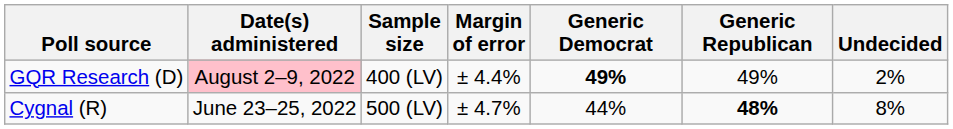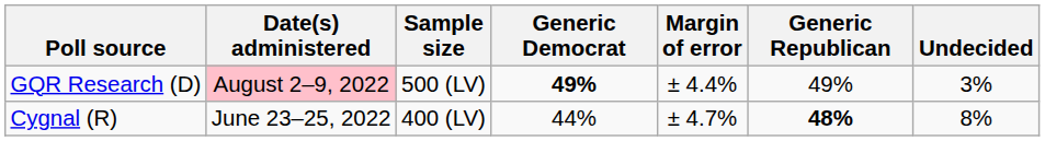 <table class="wikitable" style="font-size:90%;text-align:center;">
 <tr valign=bottom>
 <th>Poll source</th>
 <th>Date(s)<br>administered</th>
 <th>Sample<br>size</th>
+<th style="width:100px;">Generic<br>Democrat</th>
 <th>Margin<br>of error</th>
-<th style="width:100px;">Generic<br>Democrat</th>
 <th style="width:100px;">Generic<br>Republican</th>
 <th>Undecided</th>
 </tr>
 <tr>
 <td style="text-align:left;"><a href='#'>GQR Research</a> (D)</td>
 <td style="background: pink;">August 2–9, 2022</td>
-<td>400 (LV)</td>
+<td>500 (LV)</td>
+<td><strong>49%</strong></td>
 <td>± 4.4%</td>
-<td><strong>49%</strong></td>
 <td>49%</td>
-<td>2%</td>
+<td>3%</td>
 </tr>
 <tr>
 <td style="text-align:left;"><a href='#'>Cygnal</a> (R)</td>
 <td>June 23–25, 2022</td>
-<td>500 (LV)</td>
+<td>400 (LV)</td>
+<td>44%</td>
 <td>± 4.7%</td>
-<td>44%</td>
 <td><strong>48%</strong></td>
 <td>8%</td>
 </tr>
 </table>
